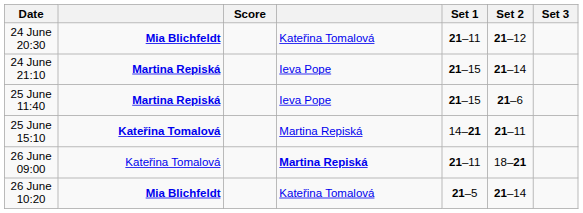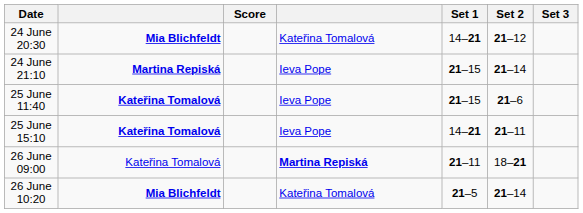 <table class="wikitable" style="text-align: center; font-size:90% ">
 <tr>
 <th width="60">Date</th>
 <th align="right" width="200"></th>
 <th width="60">Score</th>
 <th align="left" width="200"></th>
 <th width="50">Set 1</th>
 <th width="50">Set 2</th>
 <th width="50">Set 3</th>
 </tr>
 <tr>
 <td>24 June<br>20:30</td>
 <td align="right"><strong><a href='#'>Mia Blichfeldt</a> </strong></td>
 <td align="center"></td>
 <td align="left"> <a href='#'>Kateřina Tomalová</a></td>
-<td><strong>21</strong>–11</td>
+<td>14–<strong>21</strong></td>
 <td><strong>21</strong>–12</td>
 <td></td>
 </tr>
 <tr>
 <td>24 June<br>21:10</td>
 <td align="right"><strong><a href='#'>Martina Repiská</a> </strong></td>
 <td align="center"></td>
 <td align="left"> <a href='#'>Ieva Pope</a></td>
 <td><strong>21</strong>–15</td>
 <td><strong>21</strong>–14</td>
 <td></td>
 </tr>
 <tr>
 <td>25 June<br>11:40</td>
-<td align="right"><strong><a href='#'>Martina Repiská</a> </strong></td>
+<td align="right"><strong><a href='#'>Kateřina Tomalová</a> </strong></td>
 <td align="center"></td>
 <td align="left"> <a href='#'>Ieva Pope</a></td>
 <td><strong>21</strong>–15</td>
 <td><strong>21</strong>–6</td>
 <td></td>
 </tr>
 <tr>
 <td>25 June<br>15:10</td>
 <td align="right"><strong><a href='#'>Kateřina Tomalová</a> </strong></td>
 <td align="center"></td>
-<td align="left"> <a href='#'>Martina Repiská</a></td>
+<td align="left"> <a href='#'>Ieva Pope</a></td>
 <td>14–<strong>21</strong></td>
 <td><strong>21</strong>–11</td>
 <td></td>
 </tr>
 <tr>
 <td>26 June<br>09:00</td>
 <td align="right"><a href='#'>Kateřina Tomalová</a> </td>
 <td align="center"></td>
 <td align="left"><strong> <a href='#'>Martina Repiská</a></strong></td>
 <td><strong>21</strong>–11</td>
 <td>18–<strong>21</strong></td>
 <td></td>
 </tr>
 <tr>
 <td>26 June<br>10:20</td>
 <td align="right"><strong><a href='#'>Mia Blichfeldt</a> </strong></td>
 <td align="center"></td>
 <td align="left"> <a href='#'>Kateřina Tomalová</a></td>
 <td><strong>21</strong>–5</td>
 <td><strong>21</strong>–14</td>
 <td></td>
 </tr>
 </table>
